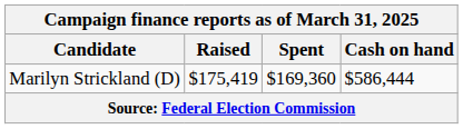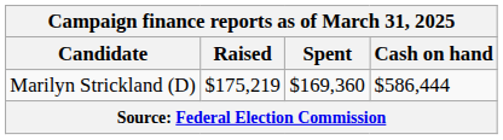 <table class="wikitable sortable">
 <tr>
 <th colspan=4>Campaign finance reports as of March 31, 2025</th>
 </tr>
 <tr style="text-align:center;">
 <th>Candidate</th>
 <th>Raised</th>
 <th>Spent</th>
 <th>Cash on hand</th>
 </tr>
 <tr>
 <td>Marilyn Strickland (D)</td>
-<td>$175,419</td>
+<td>$175,219</td>
 <td>$169,360</td>
 <td>$586,444</td>
 </tr>
 <tr>
 <th colspan="4"><small>Source: <a href='#'>Federal Election Commission</a></small></th>
 </tr>
 </table>
